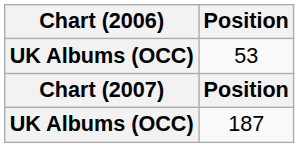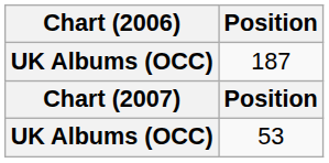 <table class="wikitable plainrowheaders" style="text-align:center">
 <tr>
 <th scope="col">Chart (2006)</th>
 <th scope="col">Position</th>
 </tr>
 <tr>
 <th scope="row">UK Albums (OCC)</th>
-<td>53</td>
+<td>187</td>
 </tr>
 <tr>
 <th scope="col">Chart (2007)</th>
 <th scope="col">Position</th>
 </tr>
 <tr>
 <th scope="row">UK Albums (OCC)</th>
-<td>187</td>
+<td>53</td>
 </tr>
 </table>
